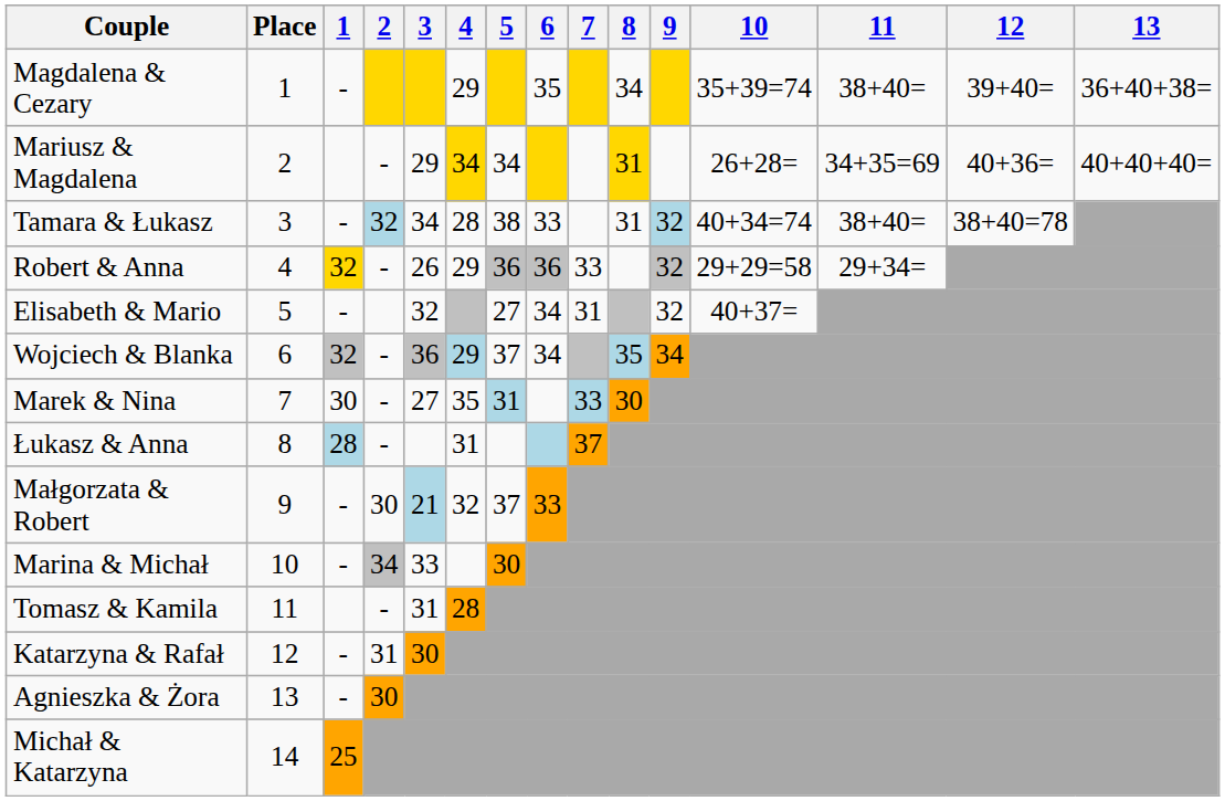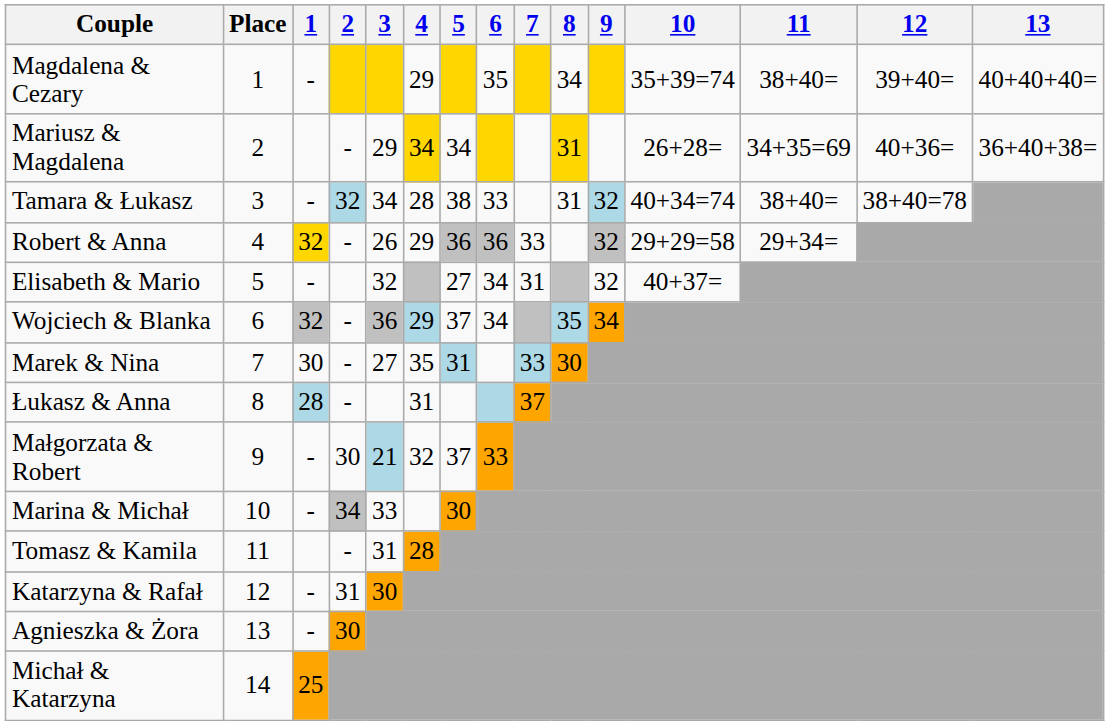 <table class="wikitable sortable" style="margin:auto;text-align:center;">
 <tr>
 <th width="130">Couple</th>
 <th>Place</th>
 <th><a href='#'>1</a></th>
 <th><a href='#'>2</a></th>
 <th><a href='#'>3</a></th>
 <th><a href='#'>4</a></th>
 <th><a href='#'>5</a></th>
 <th><a href='#'>6</a></th>
 <th><a href='#'>7</a></th>
 <th><a href='#'>8</a></th>
 <th><a href='#'>9</a></th>
 <th><a href='#'>10</a></th>
 <th><a href='#'>11</a></th>
 <th><a href='#'>12</a></th>
 <th><a href='#'>13</a></th>
 </tr>
 <tr>
 <td style="text-align:left;">Magdalena & Cezary</td>
 <td>1</td>
 <td>-</td>
 <td bgcolor="gold"></td>
 <td bgcolor="gold"></td>
 <td>29</td>
 <td bgcolor="gold"></td>
 <td>35</td>
 <td bgcolor="gold"></td>
 <td>34</td>
 <td bgcolor="gold"></td>
 <td>35+39=74</td>
 <td>38+40=</td>
 <td>39+40=</td>
-<td>36+40+38=</td>
+<td>40+40+40=</td>
 </tr>
 <tr>
 <td style="text-align:left;">Mariusz & Magdalena</td>
 <td>2</td>
 <td></td>
 <td>-</td>
 <td>29</td>
 <td bgcolor="gold">34</td>
 <td>34</td>
 <td bgcolor="gold"></td>
 <td></td>
 <td bgcolor="gold">31</td>
 <td></td>
 <td>26+28=</td>
 <td>34+35=69</td>
 <td>40+36=</td>
-<td>40+40+40=</td>
+<td>36+40+38=</td>
 </tr>
 <tr>
 <td style="text-align:left;">Tamara & Łukasz</td>
 <td>3</td>
 <td>-</td>
 <td style="background:lightblue;">32</td>
 <td>34</td>
 <td>28</td>
 <td>38</td>
 <td>33</td>
 <td></td>
 <td>31</td>
 <td style="background:lightblue;">32</td>
 <td>40+34=74</td>
 <td>38+40=</td>
 <td>38+40=78</td>
 <td style="background:darkgray;"></td>
 </tr>
 <tr>
 <td style="text-align:left;">Robert & Anna</td>
 <td>4</td>
 <td bgcolor="gold">32</td>
 <td>-</td>
 <td>26</td>
 <td>29</td>
 <td bgcolor="silver">36</td>
 <td bgcolor="silver">36</td>
 <td>33</td>
 <td></td>
 <td bgcolor="silver">32</td>
 <td> 29+29=58</td>
 <td>29+34=</td>
 <td style="background:darkgray;" colspan="2"></td>
 </tr>
 <tr>
 <td style="text-align:left;">Elisabeth & Mario</td>
 <td>5</td>
 <td>-</td>
 <td></td>
 <td>32</td>
 <td bgcolor="silver"></td>
 <td>27</td>
 <td>34</td>
 <td>31</td>
 <td bgcolor="silver"></td>
 <td>32</td>
 <td>40+37=</td>
 <td style="background:darkgray;" colspan="3"></td>
 </tr>
 <tr>
 <td style="text-align:left;">Wojciech & Blanka</td>
 <td>6</td>
 <td bgcolor="silver">32</td>
 <td>-</td>
 <td bgcolor="silver">36</td>
 <td style="background:lightblue;">29</td>
 <td>37</td>
 <td>34</td>
 <td bgcolor="silver"></td>
 <td style="background:lightblue;">35</td>
 <td style="background:orange;">34</td>
 <td style="background:darkgray;" colspan="4"></td>
 </tr>
 <tr>
 <td style="text-align:left;">Marek & Nina</td>
 <td>7</td>
 <td>30</td>
 <td>-</td>
 <td>27</td>
 <td>35</td>
 <td style="background:lightblue;">31</td>
 <td></td>
 <td style="background:lightblue;">33</td>
 <td style="background:orange;">30</td>
 <td style="background:darkgray;" colspan="6"></td>
 </tr>
 <tr>
 <td style="text-align:left;">Łukasz & Anna</td>
 <td>8</td>
 <td style="background:lightblue;">28</td>
 <td>-</td>
 <td></td>
 <td>31</td>
 <td></td>
 <td style="background:lightblue;"></td>
 <td style="background:orange;">37</td>
 <td style="background:darkgray;" colspan="7"></td>
 </tr>
 <tr>
 <td style="text-align:left;">Małgorzata & Robert</td>
 <td>9</td>
 <td>-</td>
 <td>30</td>
 <td style="background:lightblue;">21</td>
 <td>32</td>
 <td>37</td>
 <td style="background:orange;">33</td>
 <td style="background:darkgray;" colspan="8"></td>
 </tr>
 <tr>
 <td style="text-align:left;">Marina & Michał</td>
 <td>10</td>
 <td>-</td>
 <td bgcolor="silver">34</td>
 <td>33</td>
 <td></td>
 <td style="background:orange;">30</td>
 <td style="background:darkgray;" colspan="9"></td>
 </tr>
 <tr>
 <td style="text-align:left;">Tomasz & Kamila</td>
 <td>11</td>
 <td></td>
 <td>-</td>
 <td>31</td>
 <td style="background:orange;">28</td>
 <td style="background:darkgray;" colspan="10"></td>
 </tr>
 <tr>
 <td style="text-align:left;">Katarzyna & Rafał</td>
 <td>12</td>
 <td>-</td>
 <td>31</td>
 <td style="background:orange;">30</td>
 <td style="background:darkgray;" colspan="11"></td>
 </tr>
 <tr>
 <td style="text-align:left;">Agnieszka & Żora</td>
 <td>13</td>
 <td>-</td>
 <td style="background:orange;">30</td>
 <td style="background:darkgray;" colspan="12"></td>
 </tr>
 <tr>
 <td style="text-align:left;">Michał & Katarzyna</td>
 <td>14</td>
 <td style="background:orange;">25</td>
 <td style="background:darkgray;" colspan="13"></td>
 </tr>
 </table>
